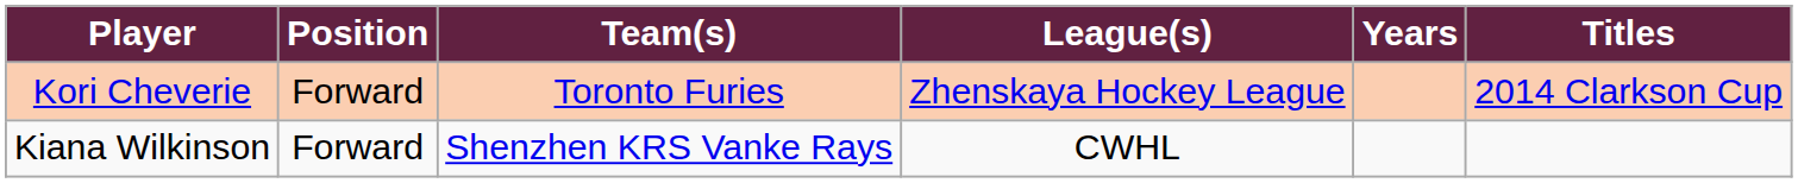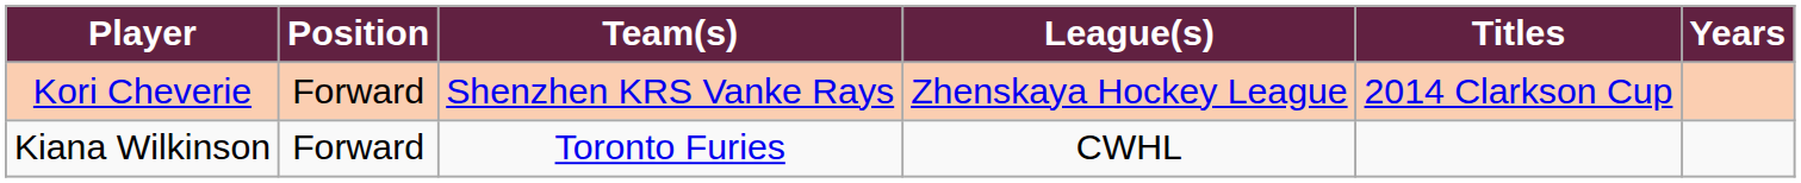 <table class="wikitable sortable">
 <tr align="center"  style=" background:#612141;color:#FFFFFF;">
 <td><strong>Player</strong></td>
 <td><strong>Position</strong></td>
 <td><strong>Team(s)</strong></td>
 <td><strong>League(s)</strong></td>
+<td><strong>Titles</strong></td>
 <td><strong>Years</strong></td>
-<td><strong>Titles</strong></td>
 </tr>
 <tr align="center" bgcolor="FBCEB1">
 <td><a href='#'>Kori Cheverie</a></td>
 <td>Forward</td>
-<td><a href='#'>Toronto Furies</a></td>
+<td><a href='#'>Shenzhen KRS Vanke Rays</a></td>
 <td><a href='#'>Zhenskaya Hockey League</a></td>
+<td><a href='#'>2014 Clarkson Cup</a></td>
 <td></td>
-<td><a href='#'>2014 Clarkson Cup</a></td>
 </tr>
 <tr align="center" bgcolor="">
 <td>Kiana Wilkinson </td>
 <td>Forward</td>
-<td><a href='#'>Shenzhen KRS Vanke Rays</a></td>
+<td><a href='#'>Toronto Furies</a></td>
 <td>CWHL</td>
 <td></td>
 <td></td>
 </tr>
 </table>
